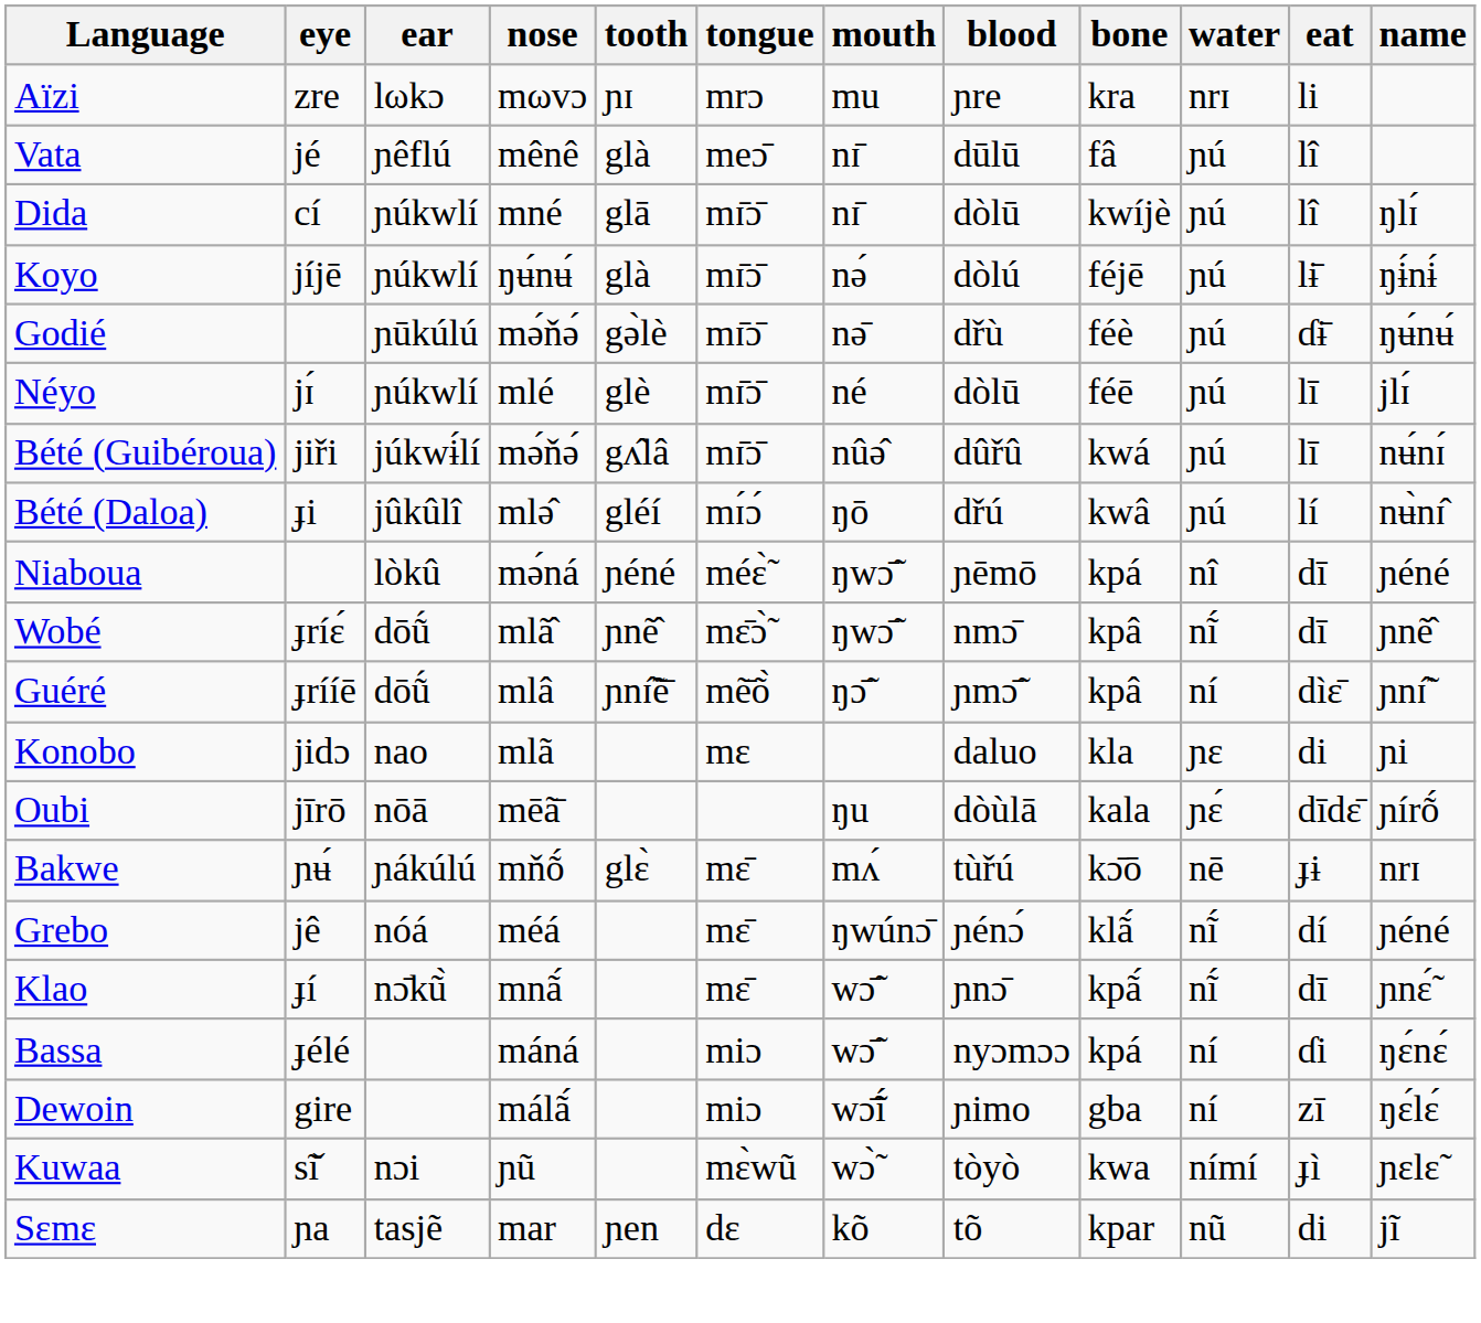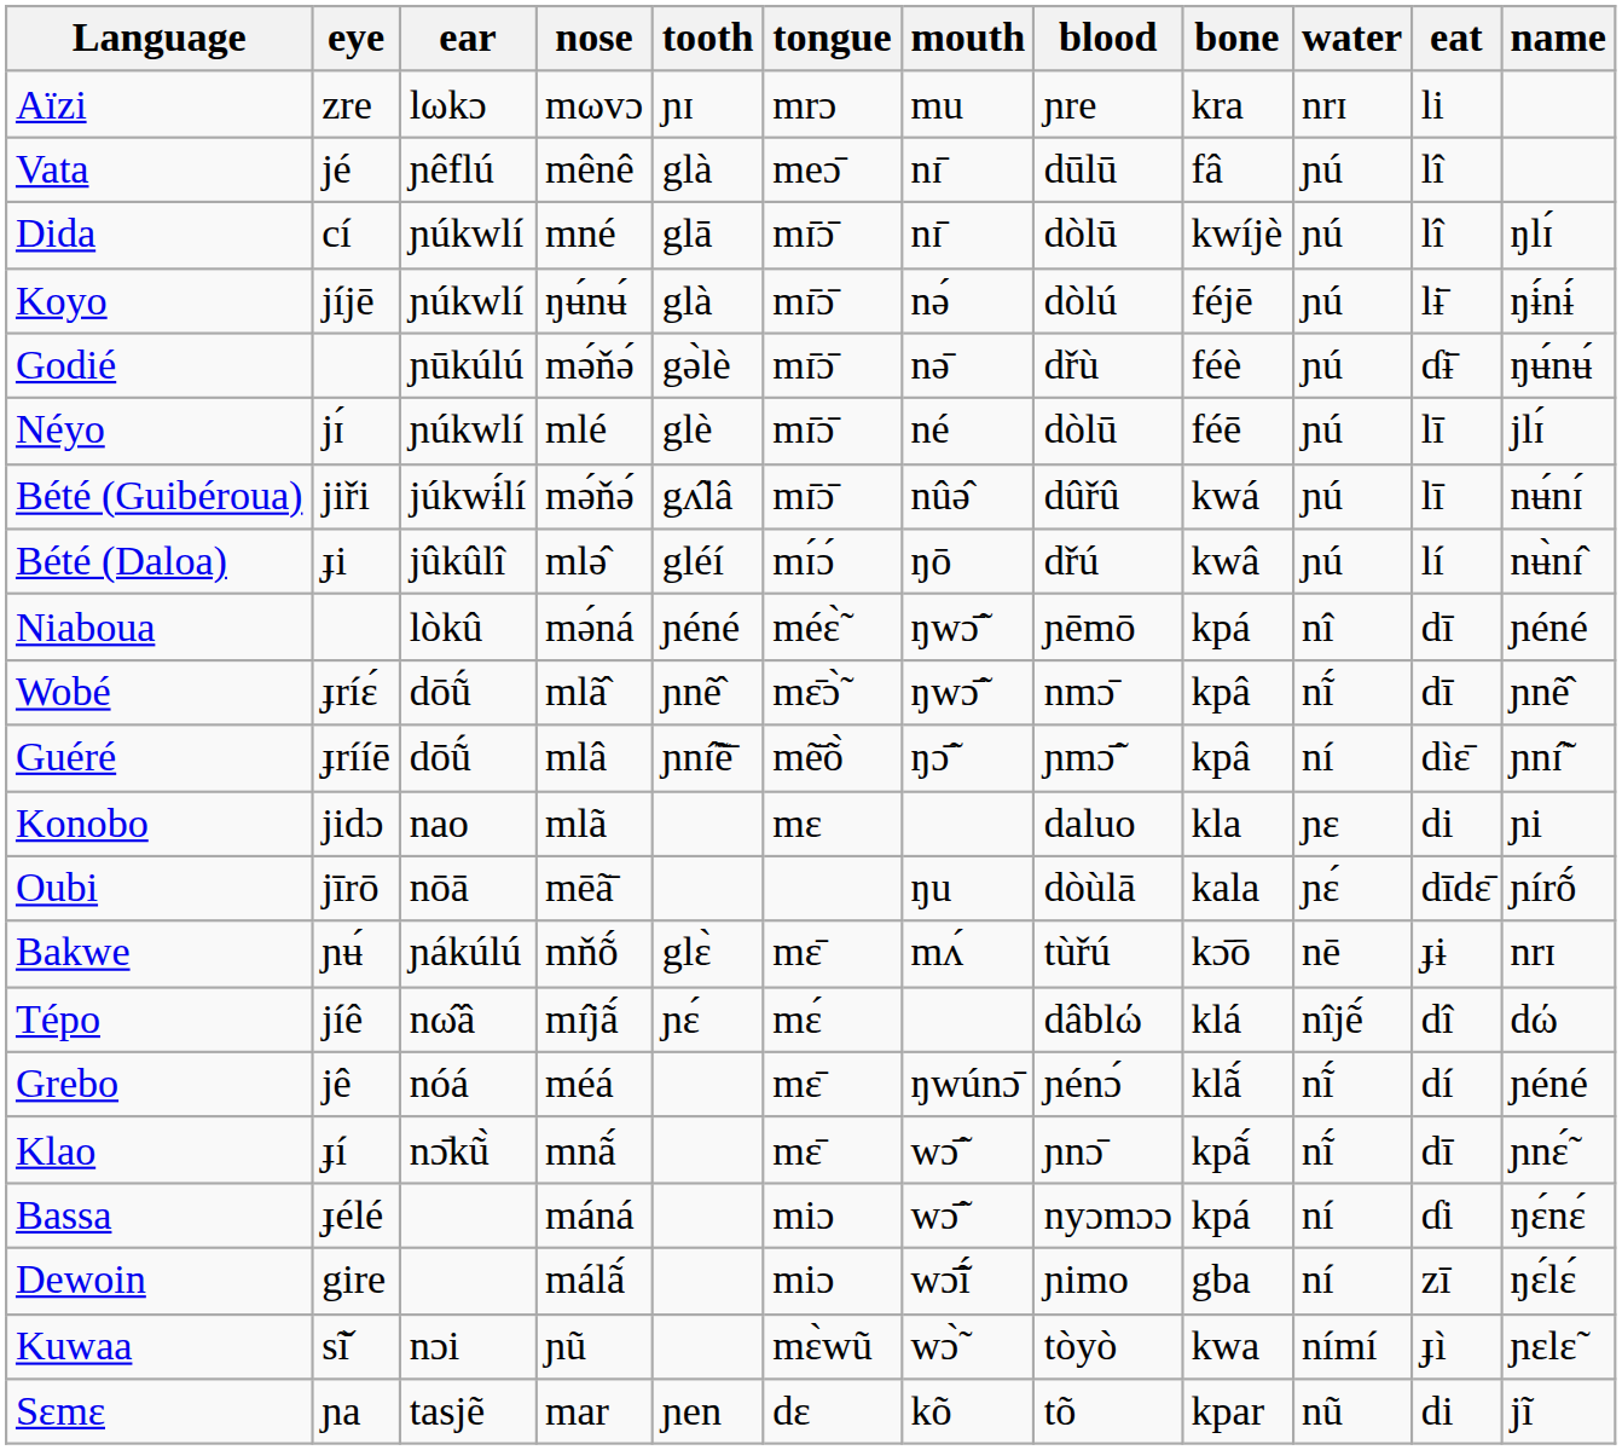 <table class="wikitable sortable">
 <tr>
 <th>Language</th>
 <th>eye</th>
 <th>ear</th>
 <th>nose</th>
 <th>tooth</th>
 <th>tongue</th>
 <th>mouth</th>
 <th>blood</th>
 <th>bone</th>
 <th>water</th>
 <th>eat</th>
 <th>name</th>
 </tr>
 <tr>
 <td><a href='#'>Aïzi</a></td>
 <td>zre</td>
 <td>lωkɔ</td>
 <td>mωvɔ</td>
 <td>ɲɪ</td>
 <td>mrɔ</td>
 <td>mu</td>
 <td>ɲre</td>
 <td>kra</td>
 <td>nrɪ</td>
 <td>li</td>
 <td></td>
 </tr>
 <tr>
 <td><a href='#'>Vata</a></td>
 <td>jé</td>
 <td>ɲêflú</td>
 <td>mênê</td>
 <td>glà</td>
 <td>meɔ̄</td>
 <td>nɪ̄</td>
 <td>dūlū</td>
 <td>fâ</td>
 <td>ɲú</td>
 <td>lî</td>
 <td></td>
 </tr>
 <tr>
 <td><a href='#'>Dida</a></td>
 <td>cí</td>
 <td>ɲúkwlí</td>
 <td>mné</td>
 <td>glā</td>
 <td>mɪ̄ɔ̄</td>
 <td>nɪ̄</td>
 <td>dòlū</td>
 <td>kwíjè</td>
 <td>ɲú</td>
 <td>lî</td>
 <td>ŋlɪ́</td>
 </tr>
 <tr>
 <td><a href='#'>Koyo</a></td>
 <td>jíjē</td>
 <td>ɲúkwlí</td>
 <td>ŋʉ́nʉ́</td>
 <td>glà</td>
 <td>mɪ̄ɔ̄</td>
 <td>nə́</td>
 <td>dòlú</td>
 <td>féjē</td>
 <td>ɲú</td>
 <td>lɨ̄</td>
 <td>ŋɨ́nɨ́</td>
 </tr>
 <tr>
 <td><a href='#'>Godié</a></td>
 <td></td>
 <td>ɲūkúlú</td>
 <td>mə́ňə́</td>
 <td>gə̀lè</td>
 <td>mɪ̄ɔ̄</td>
 <td>nə̄</td>
 <td>dřù</td>
 <td>féè</td>
 <td>ɲú</td>
 <td>ɗɨ̄</td>
 <td>ŋʉ́nʉ́</td>
 </tr>
 <tr>
 <td><a href='#'>Néyo</a></td>
 <td>jɪ́</td>
 <td>ɲúkwlí</td>
 <td>mlé</td>
 <td>glè</td>
 <td>mɪ̄ɔ̄</td>
 <td>né</td>
 <td>dòlū</td>
 <td>féē</td>
 <td>ɲú</td>
 <td>lī</td>
 <td>jlɪ́</td>
 </tr>
 <tr>
 <td><a href='#'>Bété (Guibéroua)</a></td>
 <td>jiři</td>
 <td>júkwɨ́lí</td>
 <td>mə́ňə́</td>
 <td>gʌ̂lâ</td>
 <td>mɪ̄ɔ̄</td>
 <td>nûə̂</td>
 <td>dûřû</td>
 <td>kwá</td>
 <td>ɲú</td>
 <td>lī</td>
 <td>nʉ́nɪ́</td>
 </tr>
 <tr>
 <td><a href='#'>Bété (Daloa)</a></td>
 <td>ɟi</td>
 <td>jûkûlî</td>
 <td>mlə̂</td>
 <td>gléí</td>
 <td>mɪ́ɔ́</td>
 <td>ŋō</td>
 <td>dřú</td>
 <td>kwâ</td>
 <td>ɲú</td>
 <td>lí</td>
 <td>nʉ̀nɪ̂</td>
 </tr>
 <tr>
 <td><a href='#'>Niaboua</a></td>
 <td></td>
 <td>lòkû</td>
 <td>mə́ná</td>
 <td>ɲéné</td>
 <td>méɛ̃̀</td>
 <td>ŋwɔ̃̄</td>
 <td>ɲēmō</td>
 <td>kpá</td>
 <td>nî</td>
 <td>dī</td>
 <td>ɲéné</td>
 </tr>
 <tr>
 <td><a href='#'>Wobé</a></td>
 <td>ɟríɛ́</td>
 <td>dōṹ</td>
 <td>mlã̂</td>
 <td>ɲnẽ̂</td>
 <td>mɛ̄ɔ̃̀</td>
 <td>ŋwɔ̃̄</td>
 <td>nmɔ̄</td>
 <td>kpâ</td>
 <td>nĩ́</td>
 <td>dī</td>
 <td>ɲnẽ̂</td>
 </tr>
 <tr>
 <td><a href='#'>Guéré</a></td>
 <td>ɟrííē</td>
 <td>dōṹ</td>
 <td>mlâ</td>
 <td>ɲnɪ̃̂ẽ̄</td>
 <td>mẽ̄õ̀</td>
 <td>ŋɔ̃̄</td>
 <td>ɲmɔ̃̄</td>
 <td>kpâ</td>
 <td>ní</td>
 <td>dìɛ̄</td>
 <td>ɲnɪ̃̂</td>
 </tr>
 <tr>
 <td><a href='#'>Konobo</a></td>
 <td>jidɔ</td>
 <td>nao</td>
 <td>mlã</td>
 <td></td>
 <td>mɛ</td>
 <td></td>
 <td>daluo</td>
 <td>kla</td>
 <td>ɲɛ</td>
 <td>di</td>
 <td>ɲi</td>
 </tr>
 <tr>
 <td><a href='#'>Oubi</a></td>
 <td>jīrō</td>
 <td>nōā</td>
 <td>mēã̄</td>
 <td></td>
 <td></td>
 <td>ŋu</td>
 <td>dòùlā</td>
 <td>kala</td>
 <td>ɲɛ́</td>
 <td>dīdɛ̄</td>
 <td>ɲírṍ</td>
 </tr>
 <tr>
 <td><a href='#'>Bakwe</a></td>
 <td>ɲʉ́</td>
 <td>ɲákúlú</td>
 <td>mňṍ</td>
 <td>glɛ̀</td>
 <td>mɛ̄</td>
 <td>mʌ́</td>
 <td>tùřú</td>
 <td>kɔ̄ō</td>
 <td>nē</td>
 <td>ɟɨ</td>
 <td>nrɪ</td>
 </tr>
 <tr>
+<td><a href='#'>Tépo</a></td>
+<td>jíê</td>
+<td>nω̂â</td>
+<td>mɪ̂jã́</td>
+<td>ɲɛ́</td>
+<td>mɛ́</td>
+<td></td>
+<td>dâblώ</td>
+<td>klá</td>
+<td>nîjẽ́</td>
+<td>dî</td>
+<td>dώ</td>
+</tr>
+<tr>
 <td><a href='#'>Grebo</a></td>
 <td>jê</td>
 <td>nóá</td>
 <td>méá</td>
 <td></td>
 <td>mɛ̄</td>
 <td>ŋwúnɔ̄</td>
 <td>ɲénɔ́</td>
 <td>klã́</td>
 <td>nĩ́</td>
 <td>dí</td>
 <td>ɲéné</td>
 </tr>
 <tr>
 <td><a href='#'>Klao</a></td>
 <td>ɟí</td>
 <td>nɔ̄kũ̀</td>
 <td>mnã́</td>
 <td></td>
 <td>mɛ̄</td>
 <td>wɔ̃̄</td>
 <td>ɲnɔ̄</td>
 <td>kpã́</td>
 <td>nĩ́</td>
 <td>dī</td>
 <td>ɲnɛ̃́</td>
 </tr>
 <tr>
 <td><a href='#'>Bassa</a></td>
 <td>ɟélé</td>
 <td></td>
 <td>máná</td>
 <td></td>
 <td>miɔ</td>
 <td>wɔ̃̄</td>
 <td>nyɔmɔɔ</td>
 <td>kpá</td>
 <td>ní</td>
 <td>ɗi</td>
 <td>ŋɛ́nɛ́</td>
 </tr>
 <tr>
 <td><a href='#'>Dewoin</a></td>
 <td>gire</td>
 <td></td>
 <td>málã́</td>
 <td></td>
 <td>miɔ</td>
 <td>wɔ̃̄ĩ́</td>
 <td>ɲimo</td>
 <td>gba</td>
 <td>ní</td>
 <td>zī</td>
 <td>ŋɛ́lɛ́</td>
 </tr>
 <tr>
 <td><a href='#'>Kuwaa</a></td>
 <td>sĩ̌</td>
 <td>nɔi</td>
 <td>ɲũ</td>
 <td></td>
 <td>mɛ̀wũ</td>
 <td>wɔ̃̀</td>
 <td>tòyò</td>
 <td>kwa</td>
 <td>nímí</td>
 <td>ɟì</td>
 <td>ɲɛlɛ̃</td>
 </tr>
 <tr>
 <td><a href='#'>Sɛmɛ</a></td>
 <td>ɲa</td>
 <td>tasjẽ</td>
 <td>mar</td>
 <td>ɲen</td>
 <td>dɛ</td>
 <td>kõ</td>
 <td>tõ</td>
 <td>kpar</td>
 <td>nũ</td>
 <td>di</td>
 <td>jĩ</td>
 </tr>
 </table>
